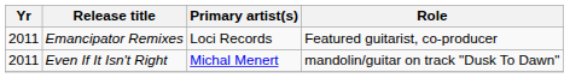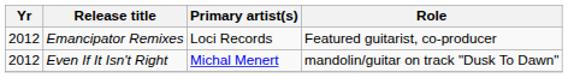 <table class="wikitable sortable" style="text-align:left;">
 <tr>
 <th>Yr</th>
 <th>Release title</th>
 <th>Primary artist(s)</th>
 <th>Role</th>
 </tr>
 <tr>
-<td>2011</td>
+<td>2012</td>
 <td><em>Emancipator Remixes</em></td>
 <td>Loci Records</td>
 <td>Featured guitarist, co-producer</td>
 </tr>
 <tr>
-<td>2011</td>
+<td>2012</td>
 <td><em> Even If It Isn't Right</em></td>
 <td><a href='#'>Michal Menert</a></td>
 <td>mandolin/guitar on track "Dusk To Dawn"</td>
 </tr>
 <tr>
 </tr>
 </table>
